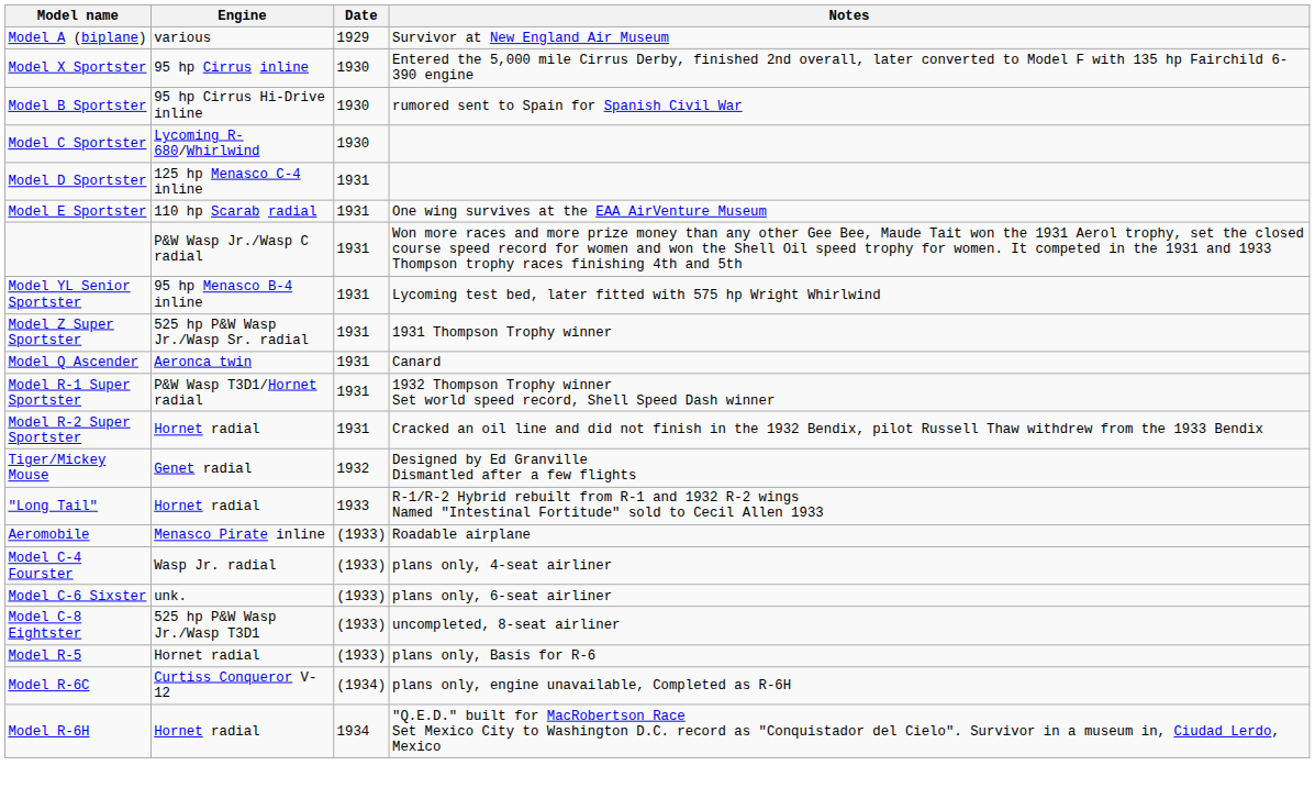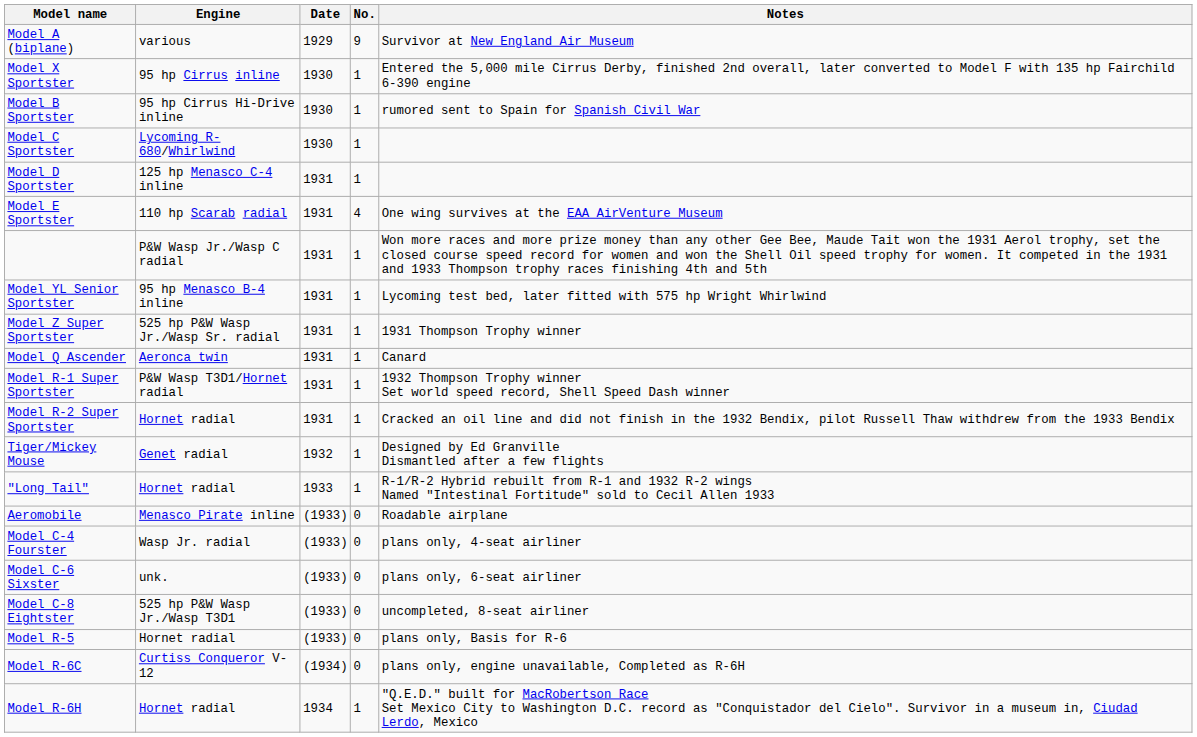 <table class="wikitable sortable">
 <tr>
 <th>Model name</th>
 <th>Engine</th>
 <th>Date</th>
+<th>No.</th>
 <th>Notes</th>
 </tr>
 <tr>
 <td><a href='#'>Model A</a> (<a href='#'>biplane</a>)</td>
 <td>various</td>
 <td>1929</td>
+<td>9</td>
 <td>Survivor at <a href='#'>New England Air Museum</a></td>
 </tr>
 <tr>
 <td><a href='#'>Model X Sportster</a></td>
 <td>95 hp <a href='#'>Cirrus</a> <a href='#'>inline</a></td>
 <td>1930</td>
+<td>1</td>
 <td>Entered the 5,000 mile Cirrus Derby, finished 2nd overall, later converted to Model F with 135 hp Fairchild 6-390 engine</td>
 </tr>
 <tr>
 <td><a href='#'>Model B Sportster</a></td>
 <td>95 hp Cirrus Hi-Drive inline</td>
 <td>1930</td>
+<td>1</td>
 <td>rumored sent to Spain for <a href='#'>Spanish Civil War</a></td>
 </tr>
 <tr>
 <td><a href='#'>Model C Sportster</a></td>
 <td><a href='#'>Lycoming R-680</a>/<a href='#'>Whirlwind</a></td>
 <td>1930</td>
+<td>1</td>
 <td></td>
 </tr>
 <tr>
 <td><a href='#'>Model D Sportster</a></td>
 <td>125 hp <a href='#'>Menasco C-4</a> inline</td>
 <td>1931</td>
+<td>1</td>
 <td></td>
 </tr>
 <tr>
 <td><a href='#'>Model E Sportster</a></td>
 <td>110 hp <a href='#'>Scarab</a> <a href='#'>radial</a></td>
 <td>1931</td>
+<td>4</td>
 <td>One wing survives at the <a href='#'>EAA AirVenture Museum</a></td>
 </tr>
 <tr>
 <td><a href='#'></a></td>
 <td>P&W Wasp Jr./Wasp C radial</td>
 <td>1931</td>
+<td>1</td>
 <td>Won more races and more prize money than any other Gee Bee, Maude Tait won the 1931 Aerol trophy, set the closed course speed record for women and won the Shell Oil speed trophy for women. It competed in the 1931 and 1933 Thompson trophy races finishing 4th and 5th</td>
 </tr>
 <tr>
 <td><a href='#'>Model YL Senior Sportster</a></td>
 <td>95 hp <a href='#'>Menasco B-4</a> inline</td>
 <td>1931</td>
+<td>1</td>
 <td>Lycoming test bed, later fitted with 575 hp Wright Whirlwind</td>
 </tr>
 <tr>
 <td><a href='#'>Model Z Super Sportster</a></td>
 <td>525 hp P&W Wasp Jr./Wasp Sr. radial</td>
 <td>1931</td>
+<td>1</td>
 <td>1931 Thompson Trophy winner</td>
 </tr>
 <tr>
 <td><a href='#'>Model Q Ascender</a></td>
 <td><a href='#'>Aeronca twin</a></td>
 <td>1931</td>
+<td>1</td>
 <td>Canard</td>
 </tr>
 <tr>
 <td><a href='#'>Model R-1 Super Sportster</a></td>
 <td>P&W Wasp T3D1/<a href='#'>Hornet</a> radial</td>
 <td>1931</td>
+<td>1</td>
 <td>1932 Thompson Trophy winner<br>Set world speed record, Shell Speed Dash winner</td>
 </tr>
 <tr>
 <td><a href='#'>Model R-2 Super Sportster</a></td>
 <td><a href='#'>Hornet</a> radial</td>
 <td>1931</td>
+<td>1</td>
 <td>Cracked an oil line and did not finish in the 1932 Bendix, pilot Russell Thaw withdrew from the 1933 Bendix</td>
 </tr>
 <tr>
 <td><a href='#'>Tiger/Mickey Mouse</a></td>
 <td><a href='#'>Genet</a> radial</td>
 <td>1932</td>
+<td>1</td>
 <td>Designed by Ed Granville<br>Dismantled after a few flights</td>
 </tr>
 <tr>
 <td><a href='#'>"Long Tail"</a></td>
 <td><a href='#'>Hornet</a> radial</td>
 <td>1933</td>
+<td>1</td>
 <td>R-1/R-2 Hybrid rebuilt from R-1 and 1932 R-2 wings<br>Named "Intestinal Fortitude" sold to Cecil Allen 1933</td>
 </tr>
 <tr>
 <td><a href='#'>Aeromobile</a></td>
 <td><a href='#'>Menasco Pirate</a> inline</td>
 <td>(1933)</td>
+<td>0</td>
 <td>Roadable airplane</td>
 </tr>
 <tr>
 <td><a href='#'>Model C-4 Fourster</a></td>
 <td>Wasp Jr. radial</td>
 <td>(1933)</td>
+<td>0</td>
 <td>plans only, 4-seat airliner</td>
 </tr>
 <tr>
 <td><a href='#'>Model C-6 Sixster</a></td>
 <td>unk.</td>
 <td>(1933)</td>
+<td>0</td>
 <td>plans only, 6-seat airliner</td>
 </tr>
 <tr>
 <td><a href='#'>Model C-8 Eightster</a></td>
 <td>525 hp P&W Wasp Jr./Wasp T3D1</td>
 <td>(1933)</td>
+<td>0</td>
 <td>uncompleted, 8-seat airliner</td>
 </tr>
 <tr>
 <td><a href='#'>Model R-5</a></td>
 <td>Hornet radial</td>
 <td>(1933)</td>
+<td>0</td>
 <td>plans only, Basis for R-6</td>
 </tr>
 <tr>
 <td><a href='#'>Model R-6C</a></td>
 <td><a href='#'>Curtiss Conqueror</a> V-12</td>
 <td>(1934)</td>
+<td>0</td>
 <td>plans only, engine unavailable, Completed as R-6H</td>
 </tr>
 <tr>
 <td><a href='#'>Model R-6H</a></td>
 <td><a href='#'>Hornet</a> radial</td>
 <td>1934</td>
+<td>1</td>
 <td>"Q.E.D." built for <a href='#'>MacRobertson Race</a><br>Set Mexico City to Washington D.C. record as "Conquistador del Cielo". Survivor in a museum in, <a href='#'>Ciudad Lerdo</a>, Mexico</td>
 </tr>
 </table>
